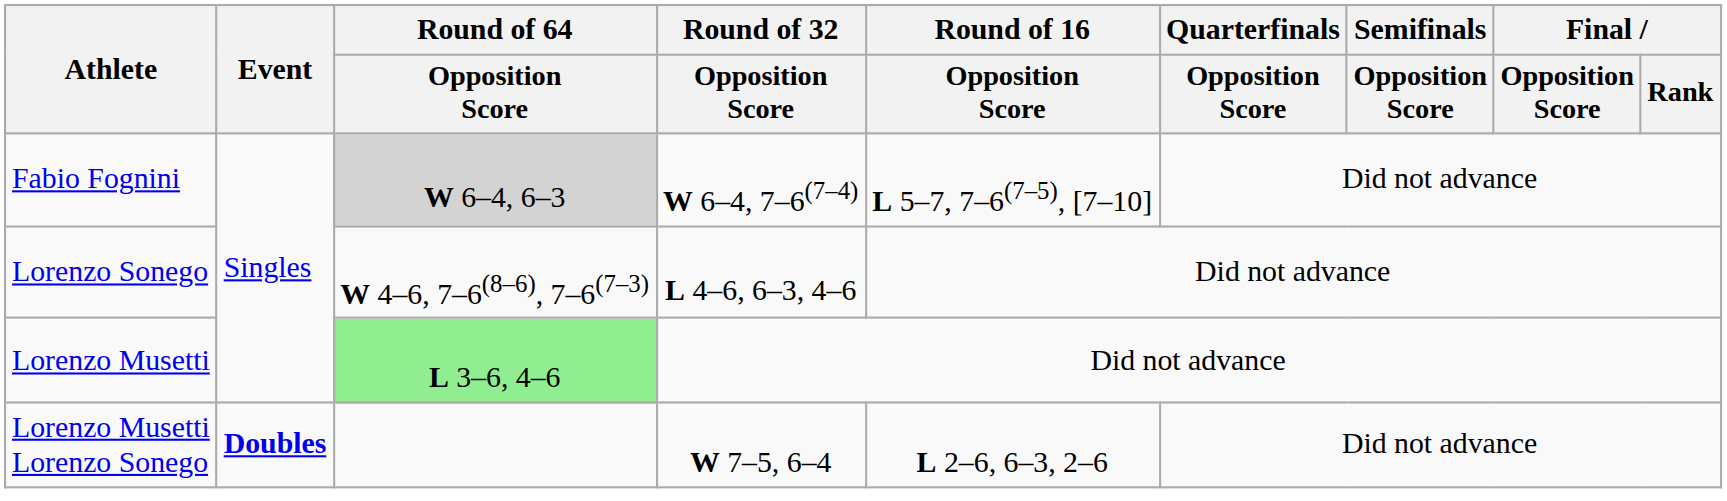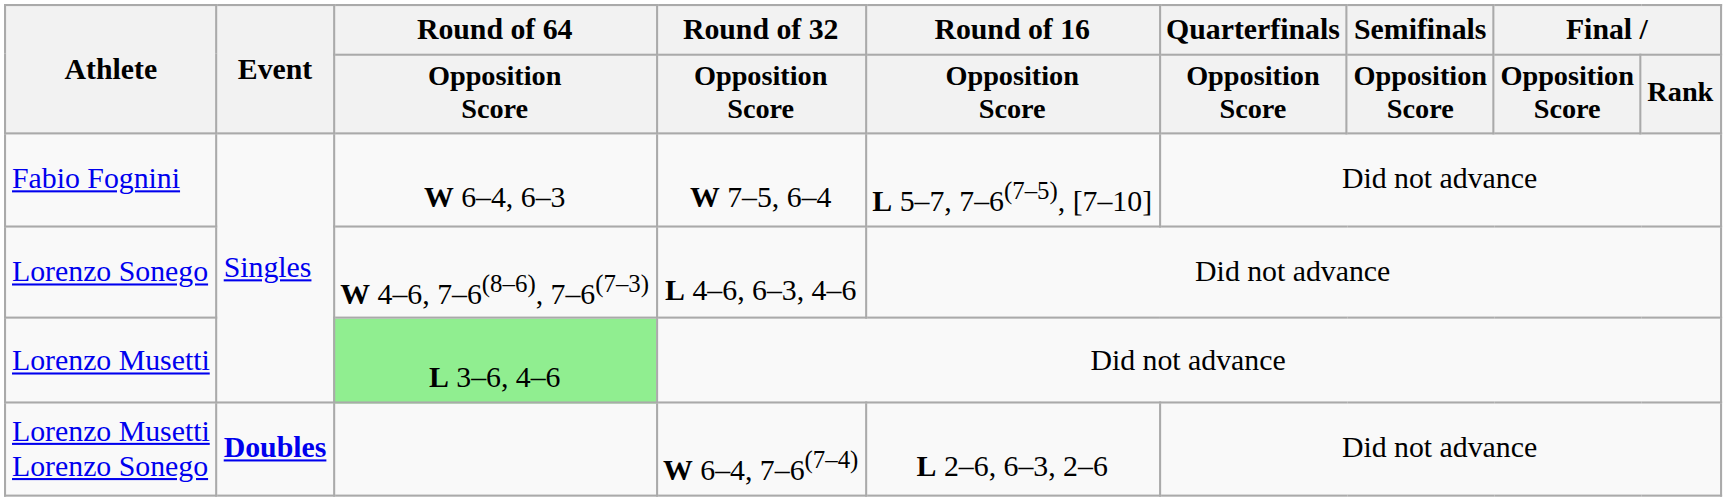 <table class=wikitable style="font-size:90%">
 <tr>
 <th rowspan="2">Athlete</th>
 <th rowspan="2">Event</th>
 <th>Round of 64</th>
 <th>Round of 32</th>
 <th>Round of 16</th>
 <th>Quarterfinals</th>
 <th>Semifinals</th>
 <th colspan=2>Final / </th>
 </tr>
 <tr style="font-size:95%">
 <th>Opposition<br>Score</th>
 <th>Opposition<br>Score</th>
 <th>Opposition<br>Score</th>
 <th>Opposition<br>Score</th>
 <th>Opposition<br>Score</th>
 <th>Opposition<br>Score</th>
 <th>Rank</th>
 </tr>
 <tr align=center>
 <td align=left><a href='#'>Fabio Fognini</a></td>
 <td align=left rowspan="3"><a href='#'>Singles</a></td>
-<td style="background: lightgrey;"><br><strong>W</strong> 6–4, 6–3</td>
-<td><br><strong>W</strong> 6–4, 7–6<sup>(7–4)</sup></td>
+<td><br><strong>W</strong> 6–4, 6–3</td>
+<td><br><strong>W</strong> 7–5, 6–4</td>
 <td><br><strong>L</strong> 5–7, 7–6<sup>(7–5)</sup>, [7–10]</td>
 <td colspan=4>Did not advance</td>
 </tr>
 <tr align=center>
 <td align=left><a href='#'>Lorenzo Sonego</a></td>
 <td><br><strong>W</strong> 4–6, 7–6<sup>(8–6)</sup>, 7–6<sup>(7–3)</sup></td>
 <td><br><strong>L</strong> 4–6, 6–3, 4–6</td>
 <td colspan=5>Did not advance</td>
 </tr>
 <tr align=center>
 <td align=left><a href='#'>Lorenzo Musetti</a></td>
 <td style="background: lightgreen;"><br><strong>L</strong> 3–6, 4–6</td>
 <td colspan="6" align="center">Did not advance</td>
 </tr>
 <tr align=center>
 <td align=left><a href='#'>Lorenzo Musetti</a><br><a href='#'>Lorenzo Sonego</a></td>
 <td align=left><strong><a href='#'>Doubles</a></strong></td>
 <td></td>
-<td><br><strong>W</strong> 7–5, 6–4</td>
+<td><br><strong>W</strong> 6–4, 7–6<sup>(7–4)</sup></td>
 <td><br><strong>L</strong> 2–6, 6–3, 2–6</td>
 <td colspan=4>Did not advance</td>
 </tr>
 </table>
